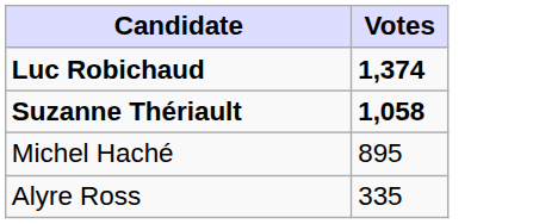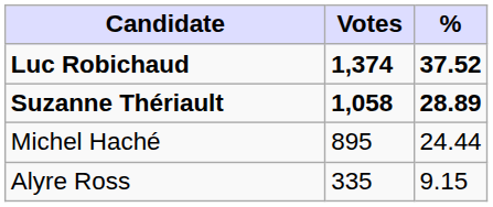 <table class="wikitable">
 <tr>
 <th style="background:#ddf; width:200px;">Candidate</th>
 <th style="background:#ddf; width:50px;">Votes</th>
+<th style="background:#ddf; width:30px;">%</th>
 </tr>
 <tr>
 <td><strong>Luc Robichaud</strong></td>
 <td><strong>1,374</strong></td>
+<td><strong>37.52</strong></td>
 </tr>
 <tr>
 <td><strong>Suzanne Thériault</strong></td>
 <td><strong>1,058</strong></td>
+<td><strong>28.89</strong></td>
 </tr>
 <tr>
 <td>Michel Haché</td>
 <td>895</td>
+<td>24.44</td>
 </tr>
 <tr>
 <td>Alyre Ross</td>
 <td>335</td>
+<td>9.15</td>
 </tr>
 </table>
